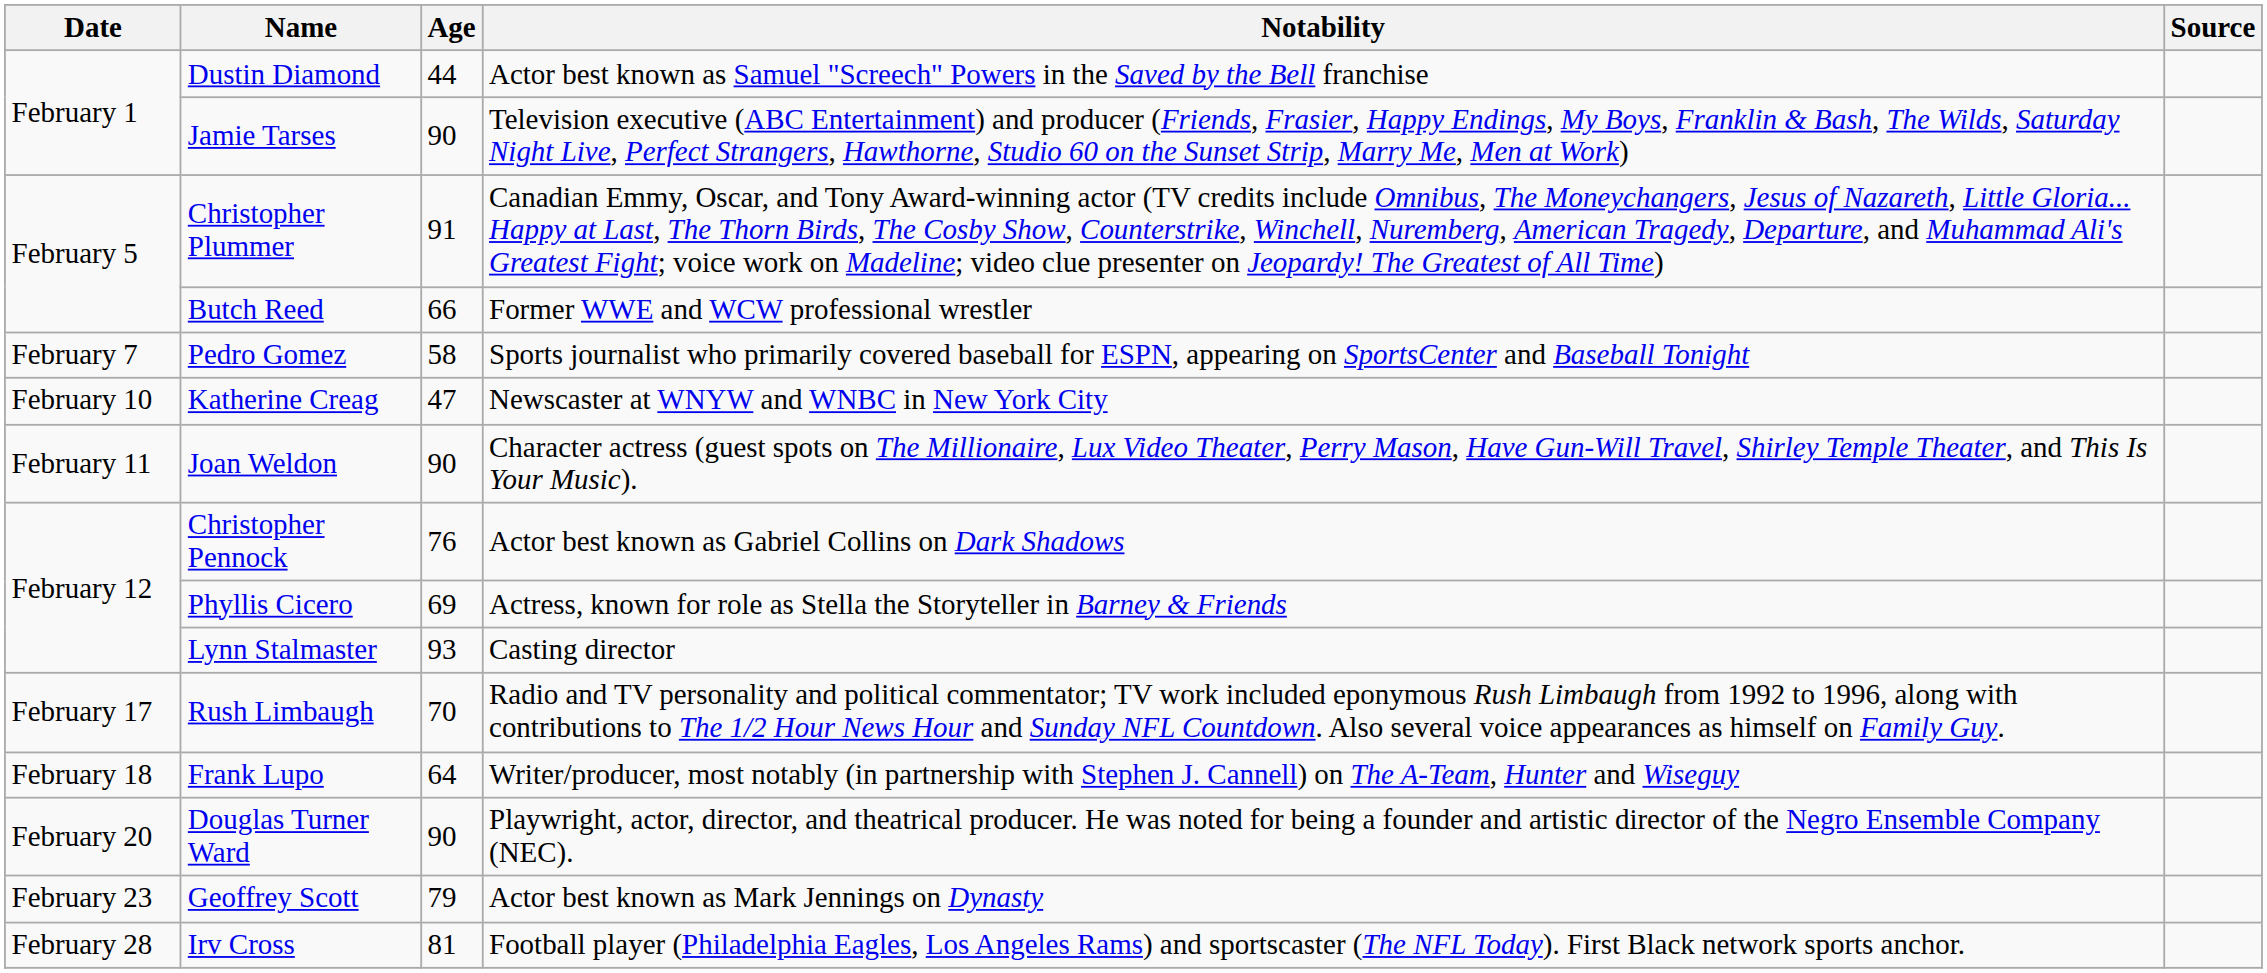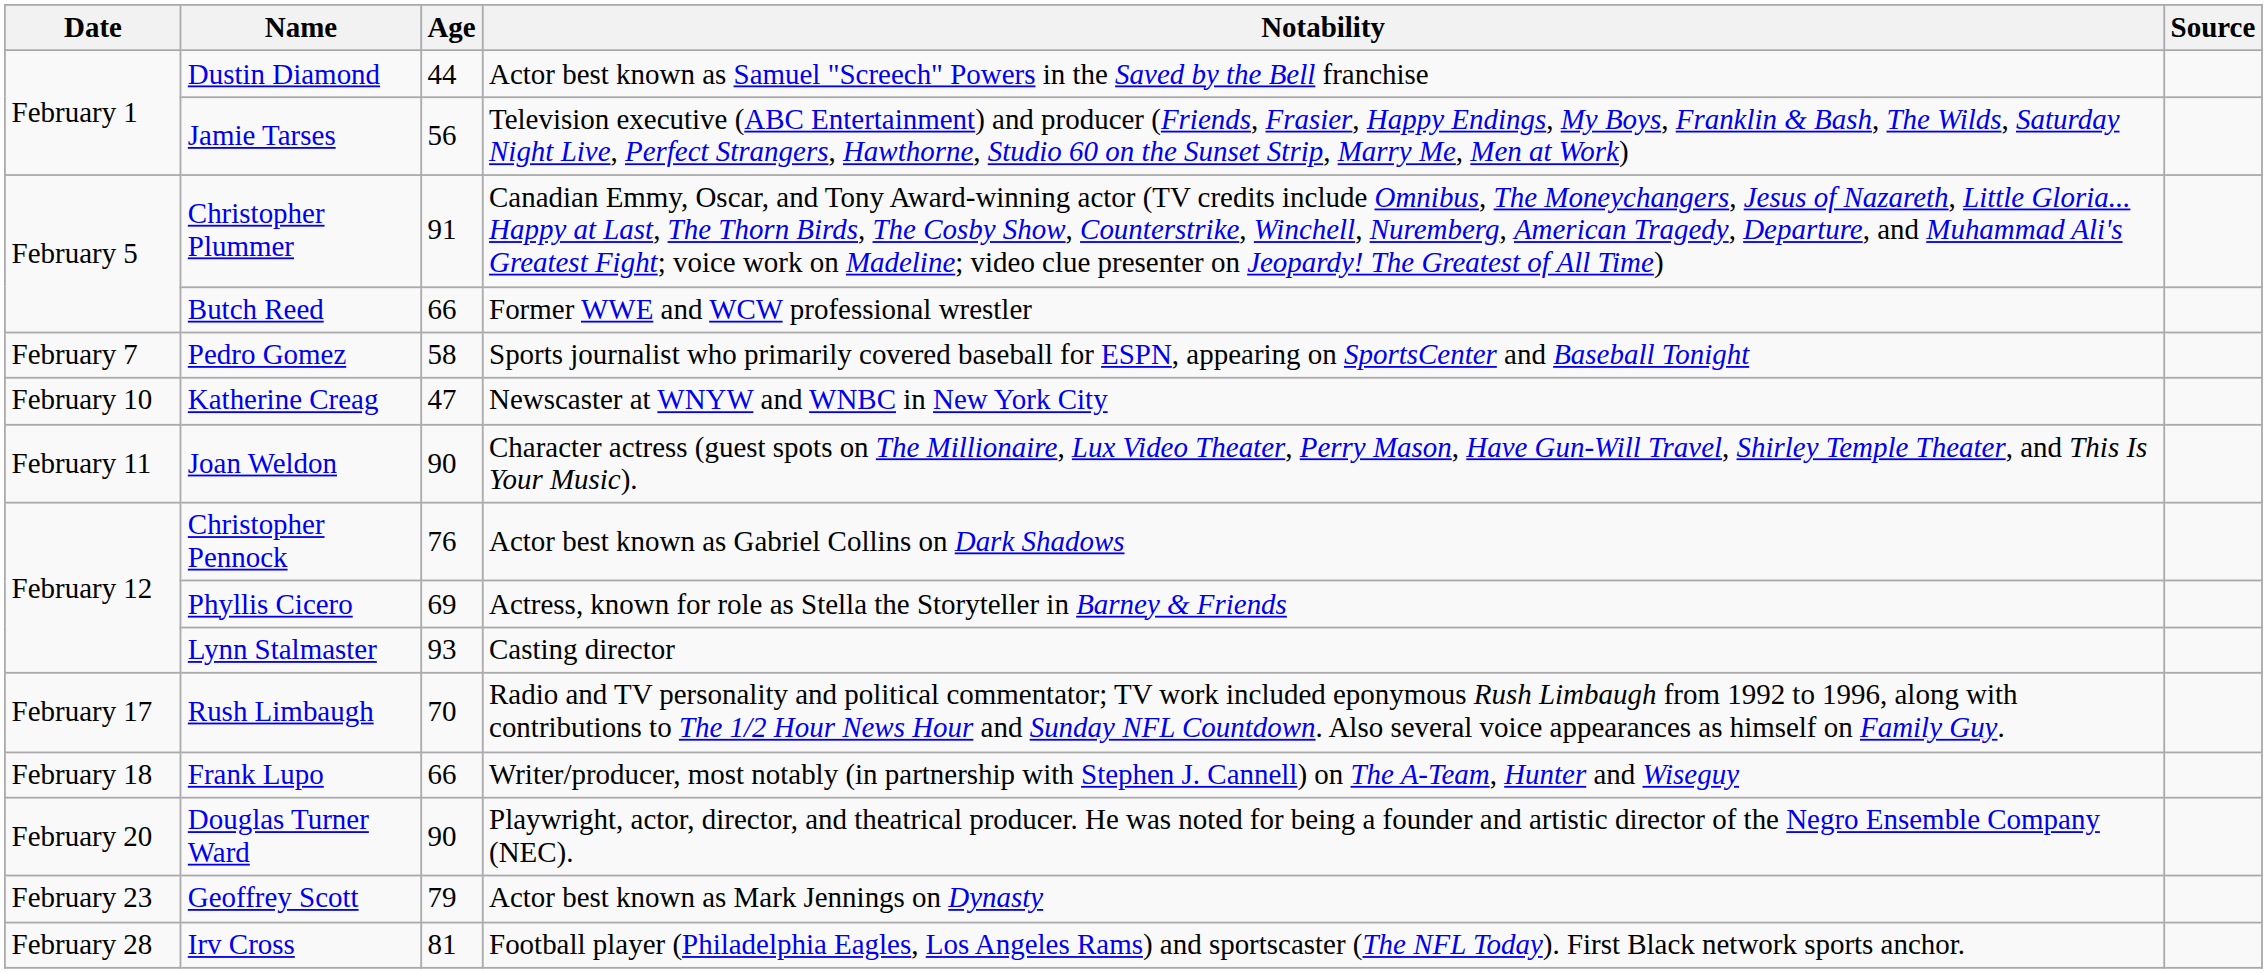 <table class="wikitable sortable">
 <tr>
 <th width=90>Date</th>
 <th width=125>Name</th>
 <th>Age</th>
 <th class="unsortable">Notability</th>
 <th class="unsortable">Source</th>
 </tr>
 <tr>
 <td rowspan=2>February 1</td>
 <td><a href='#'>Dustin Diamond</a></td>
 <td>44</td>
 <td>Actor best known as <a href='#'>Samuel "Screech" Powers</a> in the <em><a href='#'>Saved by the Bell</a></em> franchise</td>
 <td></td>
 </tr>
 <tr>
 <td><a href='#'>Jamie Tarses</a></td>
-<td>90</td>
+<td>56</td>
 <td>Television executive (<a href='#'>ABC Entertainment</a>) and producer (<em><a href='#'>Friends</a></em>, <em><a href='#'>Frasier</a></em>, <em><a href='#'>Happy Endings</a></em>, <em><a href='#'>My Boys</a></em>, <em><a href='#'>Franklin & Bash</a></em>, <em><a href='#'>The Wilds</a></em>, <em><a href='#'>Saturday Night Live</a></em>, <em><a href='#'>Perfect Strangers</a></em>, <em><a href='#'>Hawthorne</a></em>, <em><a href='#'>Studio 60 on the Sunset Strip</a></em>, <em><a href='#'>Marry Me</a></em>, <em><a href='#'>Men at Work</a></em>)</td>
 <td></td>
 </tr>
 <tr>
 <td rowspan=2>February 5</td>
 <td><a href='#'>Christopher Plummer</a></td>
 <td>91</td>
 <td>Canadian Emmy, Oscar, and Tony Award-winning actor (TV credits include <em><a href='#'>Omnibus</a></em>, <em><a href='#'>The Moneychangers</a></em>, <em><a href='#'>Jesus of Nazareth</a></em>, <em><a href='#'>Little Gloria... Happy at Last</a></em>, <em><a href='#'>The Thorn Birds</a></em>, <em><a href='#'>The Cosby Show</a></em>, <em><a href='#'>Counterstrike</a></em>, <em><a href='#'>Winchell</a></em>, <em><a href='#'>Nuremberg</a></em>, <em><a href='#'>American Tragedy</a></em>, <a href='#'><em>Departure</em></a>, and <em><a href='#'>Muhammad Ali's Greatest Fight</a></em>; voice work on <em><a href='#'>Madeline</a></em>; video clue presenter on <em><a href='#'>Jeopardy! The Greatest of All Time</a></em>)</td>
 <td></td>
 </tr>
 <tr>
 <td><a href='#'>Butch Reed</a></td>
 <td>66</td>
 <td>Former <a href='#'>WWE</a> and <a href='#'>WCW</a> professional wrestler</td>
 <td></td>
 </tr>
 <tr>
 <td>February 7</td>
 <td><a href='#'>Pedro Gomez</a></td>
 <td>58</td>
 <td>Sports journalist who primarily covered baseball for <a href='#'>ESPN</a>, appearing on <em><a href='#'>SportsCenter</a></em> and <em><a href='#'>Baseball Tonight</a></em></td>
 <td></td>
 </tr>
 <tr>
 <td>February 10</td>
 <td><a href='#'>Katherine Creag</a></td>
 <td>47</td>
 <td>Newscaster at <a href='#'>WNYW</a> and <a href='#'>WNBC</a> in <a href='#'>New York City</a></td>
 <td></td>
 </tr>
 <tr>
 <td>February 11</td>
 <td><a href='#'>Joan Weldon</a></td>
 <td>90</td>
 <td>Character actress (guest spots on <em><a href='#'>The Millionaire</a></em>, <em><a href='#'>Lux Video Theater</a></em>, <em><a href='#'>Perry Mason</a></em>, <em><a href='#'>Have Gun-Will Travel</a></em>, <em><a href='#'>Shirley Temple Theater</a></em>, and <em>This Is Your Music</em>).</td>
 <td></td>
 </tr>
 <tr>
 <td rowspan="3">February 12</td>
 <td><a href='#'>Christopher Pennock</a></td>
 <td>76</td>
 <td>Actor best known as Gabriel Collins  on <em><a href='#'>Dark Shadows</a></em></td>
 <td></td>
 </tr>
 <tr>
 <td><a href='#'>Phyllis Cicero</a></td>
 <td>69</td>
 <td>Actress, known for role as Stella the Storyteller in <em><a href='#'>Barney & Friends</a></em></td>
 <td></td>
 </tr>
 <tr>
 <td><a href='#'>Lynn Stalmaster</a></td>
 <td>93</td>
 <td>Casting director</td>
 <td></td>
 </tr>
 <tr>
 <td>February 17</td>
 <td><a href='#'>Rush Limbaugh</a></td>
 <td>70</td>
 <td>Radio and TV personality and political commentator; TV work included eponymous <em>Rush Limbaugh</em> from 1992 to 1996, along with contributions to <em><a href='#'>The 1/2 Hour News Hour</a></em> and <em><a href='#'>Sunday NFL Countdown</a></em>. Also several voice appearances as himself on <em><a href='#'>Family Guy</a></em>.</td>
 <td></td>
 </tr>
 <tr>
 <td>February 18</td>
 <td><a href='#'>Frank Lupo</a></td>
-<td>64</td>
+<td>66</td>
 <td>Writer/producer, most notably (in partnership with <a href='#'>Stephen J. Cannell</a>) on <em><a href='#'>The A-Team</a></em>, <em><a href='#'>Hunter</a></em> and <em><a href='#'>Wiseguy</a></em></td>
 <td></td>
 </tr>
 <tr>
 <td>February 20</td>
 <td><a href='#'>Douglas Turner Ward</a></td>
 <td>90</td>
 <td>Playwright, actor, director, and theatrical producer. He was noted for being a founder and artistic director of the <a href='#'>Negro Ensemble Company</a> (NEC).</td>
 <td></td>
 </tr>
 <tr>
 <td>February 23</td>
 <td><a href='#'>Geoffrey Scott</a></td>
 <td>79</td>
 <td>Actor best known as Mark Jennings on <em><a href='#'>Dynasty</a></em></td>
 <td></td>
 </tr>
 <tr>
 <td>February 28</td>
 <td><a href='#'>Irv Cross</a></td>
 <td>81</td>
 <td>Football player (<a href='#'>Philadelphia Eagles</a>, <a href='#'>Los Angeles Rams</a>) and sportscaster (<em><a href='#'>The NFL Today</a></em>). First Black network sports anchor.</td>
 <td></td>
 </tr>
 </table>
